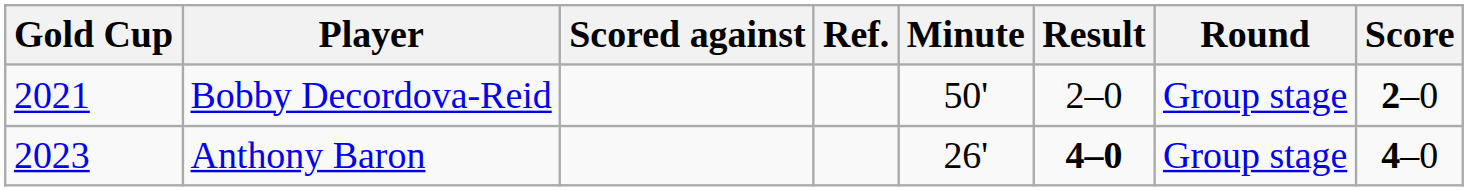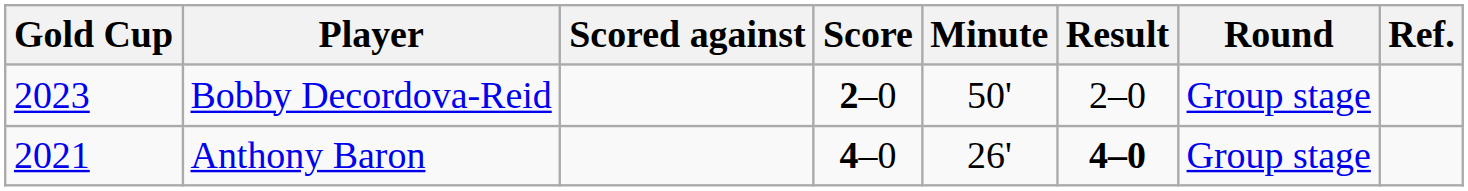 <table class="wikitable">
 <tr>
 <th>Gold Cup</th>
 <th>Player</th>
 <th>Scored against</th>
-<th>Ref.</th>
+<th>Score</th>
 <th>Minute</th>
 <th>Result</th>
 <th>Round</th>
-<th>Score</th>
+<th>Ref.</th>
+</tr>
+<tr>
+<td><a href='#'>2023</a></td>
+<td align=left> <a href='#'>Bobby Decordova-Reid</a></td>
+<td align=left></td>
+<td align=center><strong>2</strong>–0</td>
+<td align=center>50'</td>
+<td align=center>2–0</td>
+<td align=left><a href='#'>Group stage</a></td>
+<td></td>
 </tr>
 <tr>
 <td><a href='#'>2021</a></td>
-<td align=left> <a href='#'>Bobby Decordova-Reid</a></td>
-<td align=left></td>
-<td></td>
-<td align=center>50'</td>
-<td align=center>2–0</td>
-<td align=left><a href='#'>Group stage</a></td>
-<td align=center><strong>2</strong>–0</td>
-</tr>
-<tr>
-<td><a href='#'>2023</a></td>
 <td align=left> <a href='#'>Anthony Baron</a></td>
 <td align=left></td>
-<td></td>
+<td align=center><strong>4</strong>–0</td>
 <td align=center>26'</td>
 <td align=center><strong>4–0</strong></td>
 <td align=left><a href='#'>Group stage</a></td>
-<td align=center><strong>4</strong>–0</td>
+<td></td>
 </tr>
 </table>
